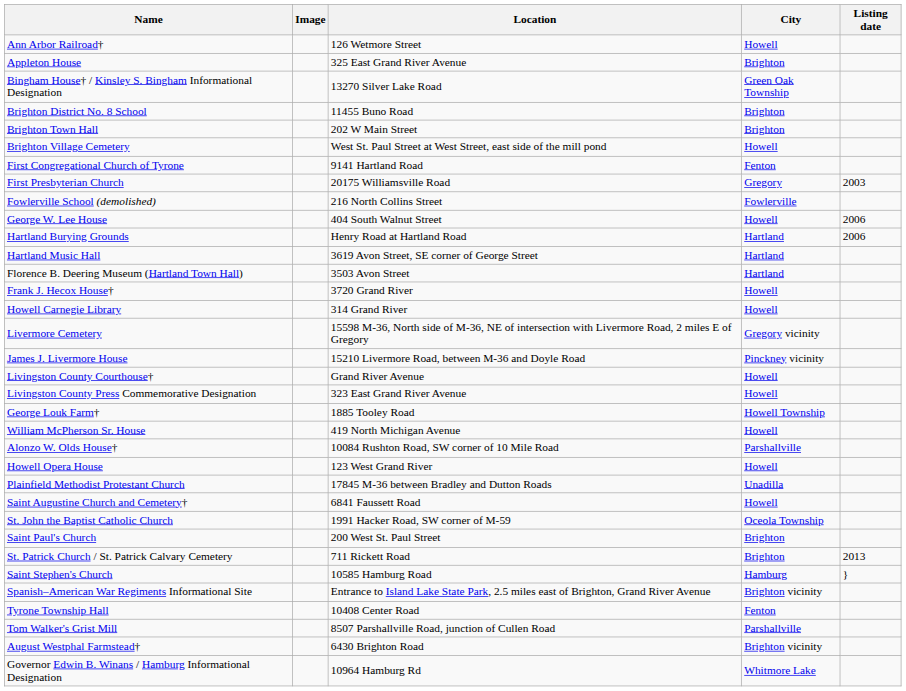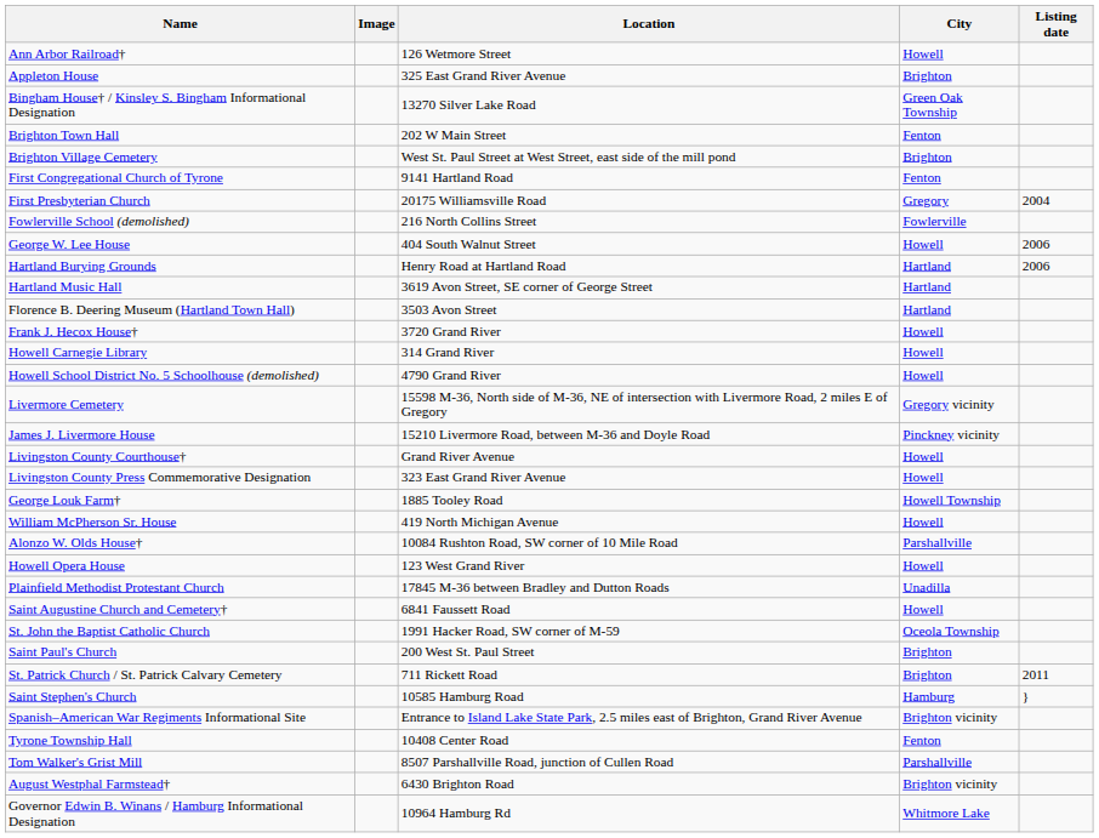 <table class="wikitable sortable" style="width:100%">
 <tr>
 <th>Name</th>
 <th>Image</th>
 <th>Location</th>
 <th>City</th>
 <th>Listing date</th>
 </tr>
 <tr>
 <td><a href='#'>Ann Arbor Railroad</a>†</td>
 <td></td>
 <td>126 Wetmore Street</td>
 <td><a href='#'>Howell</a></td>
 <td></td>
 </tr>
 <tr>
 <td><a href='#'>Appleton House</a></td>
 <td></td>
 <td>325 East Grand River Avenue</td>
 <td><a href='#'>Brighton</a></td>
 <td></td>
 </tr>
 <tr>
 <td><a href='#'>Bingham House</a>† / <a href='#'>Kinsley S. Bingham</a> Informational Designation</td>
 <td></td>
 <td>13270 Silver Lake Road</td>
 <td><a href='#'>Green Oak Township</a></td>
 <td></td>
 </tr>
 <tr>
-<td><a href='#'>Brighton District No. 8 School</a></td>
-<td></td>
-<td>11455 Buno Road</td>
-<td><a href='#'>Brighton</a></td>
-<td></td>
-</tr>
-<tr>
 <td><a href='#'>Brighton Town Hall</a></td>
 <td></td>
 <td>202 W Main Street</td>
-<td><a href='#'>Brighton</a></td>
+<td><a href='#'>Fenton</a></td>
 <td></td>
 </tr>
 <tr>
 <td><a href='#'>Brighton Village Cemetery</a></td>
 <td></td>
 <td>West St. Paul Street at West Street, east side of the mill pond</td>
-<td><a href='#'>Howell</a></td>
+<td><a href='#'>Brighton</a></td>
 <td></td>
 </tr>
 <tr>
 <td><a href='#'>First Congregational Church of Tyrone</a></td>
 <td></td>
 <td>9141 Hartland Road</td>
 <td><a href='#'>Fenton</a></td>
 <td></td>
 </tr>
 <tr>
 <td><a href='#'>First Presbyterian Church</a></td>
 <td></td>
 <td>20175 Williamsville Road</td>
 <td><a href='#'>Gregory</a></td>
-<td>2003</td>
+<td>2004</td>
 </tr>
 <tr>
 <td><a href='#'>Fowlerville School</a> <em>(demolished)</em></td>
 <td></td>
 <td>216 North Collins Street</td>
 <td><a href='#'>Fowlerville</a></td>
 <td></td>
 </tr>
 <tr>
 <td><a href='#'>George W. Lee House</a></td>
 <td></td>
 <td>404 South Walnut Street</td>
 <td><a href='#'>Howell</a></td>
 <td>2006</td>
 </tr>
 <tr>
 <td><a href='#'>Hartland Burying Grounds</a></td>
 <td></td>
 <td>Henry Road at Hartland Road</td>
 <td><a href='#'>Hartland</a></td>
 <td>2006</td>
 </tr>
 <tr>
 <td><a href='#'>Hartland Music Hall</a></td>
 <td></td>
 <td>3619 Avon Street, SE corner of George Street</td>
 <td><a href='#'>Hartland</a></td>
 <td></td>
 </tr>
 <tr>
 <td>Florence B. Deering Museum (<a href='#'>Hartland Town Hall</a>)</td>
 <td></td>
 <td>3503 Avon Street</td>
 <td><a href='#'>Hartland</a></td>
 <td></td>
 </tr>
 <tr>
 <td><a href='#'>Frank J. Hecox House</a>†</td>
 <td></td>
 <td>3720 Grand River</td>
 <td><a href='#'>Howell</a></td>
 <td></td>
 </tr>
 <tr>
 <td><a href='#'>Howell Carnegie Library</a></td>
 <td></td>
 <td>314 Grand River</td>
+<td><a href='#'>Howell</a></td>
+<td></td>
+</tr>
+<tr>
+<td><a href='#'>Howell School District No. 5 Schoolhouse</a> <em>(demolished)</em></td>
+<td></td>
+<td>4790 Grand River</td>
 <td><a href='#'>Howell</a></td>
 <td></td>
 </tr>
 <tr>
 <td><a href='#'>Livermore Cemetery</a></td>
 <td></td>
 <td>15598 M-36, North side of M-36, NE of intersection with Livermore Road, 2 miles E of Gregory</td>
 <td><a href='#'>Gregory</a> vicinity</td>
 <td></td>
 </tr>
 <tr>
 <td><a href='#'>James J. Livermore House</a></td>
 <td></td>
 <td>15210 Livermore Road, between M-36 and Doyle Road</td>
 <td><a href='#'>Pinckney</a> vicinity</td>
 <td></td>
 </tr>
 <tr>
 <td><a href='#'>Livingston County Courthouse</a>†</td>
 <td></td>
 <td>Grand River Avenue</td>
 <td><a href='#'>Howell</a></td>
 <td></td>
 </tr>
 <tr>
 <td><a href='#'>Livingston County Press</a> Commemorative Designation</td>
 <td></td>
 <td>323 East Grand River Avenue</td>
 <td><a href='#'>Howell</a></td>
 <td></td>
 </tr>
 <tr>
 <td><a href='#'>George Louk Farm</a>†</td>
 <td></td>
 <td>1885 Tooley Road</td>
 <td><a href='#'>Howell Township</a></td>
 <td></td>
 </tr>
 <tr>
 <td><a href='#'>William McPherson Sr. House</a></td>
 <td></td>
 <td>419 North Michigan Avenue</td>
 <td><a href='#'>Howell</a></td>
 <td></td>
 </tr>
 <tr>
 <td><a href='#'>Alonzo W. Olds House</a>†</td>
 <td></td>
 <td>10084 Rushton Road, SW corner of 10 Mile Road</td>
 <td><a href='#'>Parshallville</a></td>
 <td></td>
 </tr>
 <tr>
 <td><a href='#'>Howell Opera House</a></td>
 <td></td>
 <td>123 West Grand River</td>
 <td><a href='#'>Howell</a></td>
 <td></td>
 </tr>
 <tr>
 <td><a href='#'>Plainfield Methodist Protestant Church</a></td>
 <td></td>
 <td>17845 M-36 between Bradley and Dutton Roads</td>
 <td><a href='#'>Unadilla</a></td>
 <td></td>
 </tr>
 <tr>
 <td><a href='#'>Saint Augustine Church and Cemetery</a>†</td>
 <td></td>
 <td>6841 Faussett Road</td>
 <td><a href='#'>Howell</a></td>
 <td></td>
 </tr>
 <tr>
 <td><a href='#'>St. John the Baptist Catholic Church</a></td>
 <td></td>
 <td>1991 Hacker Road, SW corner of M-59</td>
 <td><a href='#'>Oceola Township</a></td>
 <td></td>
 </tr>
 <tr>
 <td><a href='#'>Saint Paul's Church</a></td>
 <td></td>
 <td>200 West St. Paul Street</td>
 <td><a href='#'>Brighton</a></td>
 <td></td>
 </tr>
 <tr>
 <td><a href='#'>St. Patrick Church</a> / St. Patrick Calvary Cemetery</td>
 <td></td>
 <td>711 Rickett Road</td>
 <td><a href='#'>Brighton</a></td>
-<td>2013</td>
+<td>2011</td>
 </tr>
 <tr>
 <td><a href='#'>Saint Stephen's Church</a></td>
 <td></td>
 <td>10585 Hamburg Road</td>
 <td><a href='#'>Hamburg</a></td>
 <td>}</td>
 </tr>
 <tr>
 <td><a href='#'>Spanish–American War Regiments</a> Informational Site</td>
 <td></td>
 <td>Entrance to <a href='#'>Island Lake State Park</a>, 2.5 miles east of Brighton, Grand River Avenue</td>
 <td><a href='#'>Brighton</a> vicinity</td>
 <td></td>
 </tr>
 <tr>
 <td><a href='#'>Tyrone Township Hall</a></td>
 <td></td>
 <td>10408 Center Road</td>
 <td><a href='#'>Fenton</a></td>
 <td></td>
 </tr>
 <tr>
 <td><a href='#'>Tom Walker's Grist Mill</a></td>
 <td></td>
 <td>8507 Parshallville Road, junction of Cullen Road</td>
 <td><a href='#'>Parshallville</a></td>
 <td></td>
 </tr>
 <tr>
 <td><a href='#'>August Westphal Farmstead</a>†</td>
 <td></td>
 <td>6430 Brighton Road</td>
 <td><a href='#'>Brighton</a> vicinity</td>
 <td></td>
 </tr>
 <tr>
 <td>Governor <a href='#'>Edwin B. Winans</a> / <a href='#'>Hamburg</a> Informational Designation</td>
 <td></td>
 <td>10964 Hamburg Rd</td>
 <td><a href='#'>Whitmore Lake</a></td>
 <td></td>
 </tr>
 </table>
